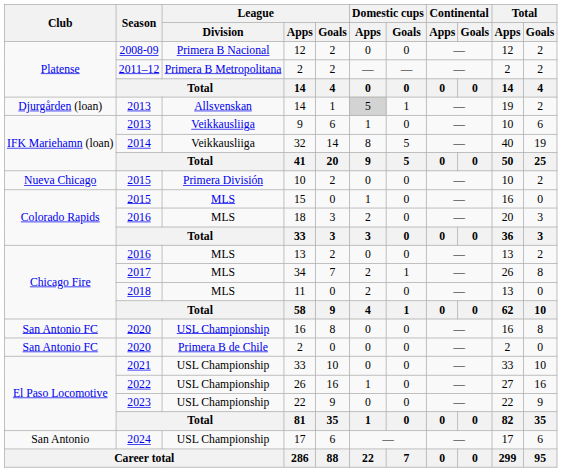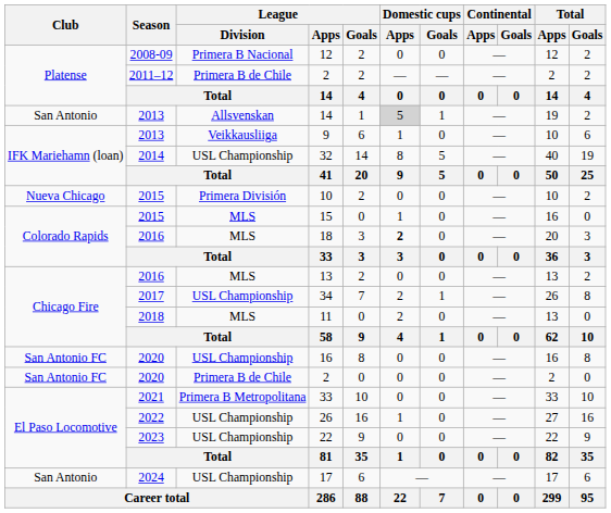 <table class="wikitable" style="text-align:center">
 <tr>
 <th rowspan="2">Club</th>
 <th rowspan="2">Season</th>
 <th colspan="3">League</th>
 <th colspan="2">Domestic cups</th>
 <th colspan="2">Continental</th>
 <th colspan="2">Total</th>
 </tr>
 <tr>
 <th>Division</th>
 <th>Apps</th>
 <th>Goals</th>
 <th>Apps</th>
 <th>Goals</th>
 <th>Apps</th>
 <th>Goals</th>
 <th>Apps</th>
 <th>Goals</th>
 </tr>
 <tr>
 <td rowspan="3"><a href='#'>Platense</a></td>
 <td><a href='#'>2008-09</a></td>
 <td><a href='#'>Primera B Nacional</a></td>
 <td>12</td>
 <td>2</td>
 <td>0</td>
 <td>0</td>
 <td colspan="2">—</td>
 <td>12</td>
 <td>2</td>
 </tr>
 <tr>
 <td><a href='#'>2011–12</a></td>
-<td><a href='#'>Primera B Metropolitana</a></td>
+<td><a href='#'>Primera B de Chile</a></td>
 <td>2</td>
 <td>2</td>
 <td>—</td>
 <td>—</td>
 <td colspan="2">—</td>
 <td>2</td>
 <td>2</td>
 </tr>
 <tr>
 <th colspan="2">Total</th>
 <th>14</th>
 <th>4</th>
 <th>0</th>
 <th>0</th>
 <th>0</th>
 <th>0</th>
 <th>14</th>
 <th>4</th>
 </tr>
 <tr>
-<td><a href='#'>Djurgården</a> (loan)</td>
+<td>San Antonio</td>
 <td><a href='#'>2013</a></td>
 <td><a href='#'>Allsvenskan</a></td>
 <td>14</td>
 <td>1</td>
 <td style="background: lightgrey;">5</td>
 <td>1</td>
 <td colspan="2">—</td>
 <td>19</td>
 <td>2</td>
 </tr>
 <tr>
 <td rowspan="3"><a href='#'>IFK Mariehamn</a> (loan)</td>
 <td><a href='#'>2013</a></td>
 <td><a href='#'>Veikkausliiga</a></td>
 <td>9</td>
 <td>6</td>
 <td>1</td>
 <td>0</td>
 <td colspan="2">—</td>
 <td>10</td>
 <td>6</td>
 </tr>
 <tr>
 <td><a href='#'>2014</a></td>
-<td>Veikkausliiga</td>
+<td>USL Championship</td>
 <td>32</td>
 <td>14</td>
 <td>8</td>
 <td>5</td>
 <td colspan="2">—</td>
 <td>40</td>
 <td>19</td>
 </tr>
 <tr>
 <th colspan="2">Total</th>
 <th>41</th>
 <th>20</th>
 <th>9</th>
 <th>5</th>
 <th>0</th>
 <th>0</th>
 <th>50</th>
 <th>25</th>
 </tr>
 <tr>
 <td><a href='#'>Nueva Chicago</a></td>
 <td><a href='#'>2015</a></td>
 <td><a href='#'>Primera División</a></td>
 <td>10</td>
 <td>2</td>
 <td>0</td>
 <td>0</td>
 <td colspan="2">—</td>
 <td>10</td>
 <td>2</td>
 </tr>
 <tr>
 <td rowspan="3"><a href='#'>Colorado Rapids</a></td>
 <td><a href='#'>2015</a></td>
 <td><a href='#'>MLS</a></td>
 <td>15</td>
 <td>0</td>
 <td>1</td>
 <td>0</td>
 <td colspan="2">—</td>
 <td>16</td>
 <td>0</td>
 </tr>
 <tr>
 <td><a href='#'>2016</a></td>
 <td>MLS</td>
 <td>18</td>
 <td>3</td>
-<td>2</td>
+<td><strong>2</strong></td>
 <td>0</td>
 <td colspan="2">—</td>
 <td>20</td>
 <td>3</td>
 </tr>
 <tr>
 <th colspan="2">Total</th>
 <th>33</th>
 <th>3</th>
 <th>3</th>
 <th>0</th>
 <th>0</th>
 <th>0</th>
 <th>36</th>
 <th>3</th>
 </tr>
 <tr>
 <td rowspan="4"><a href='#'>Chicago Fire</a></td>
 <td><a href='#'>2016</a></td>
 <td>MLS</td>
 <td>13</td>
 <td>2</td>
 <td>0</td>
 <td>0</td>
 <td colspan="2">—</td>
 <td>13</td>
 <td>2</td>
 </tr>
 <tr>
 <td><a href='#'>2017</a></td>
-<td>MLS</td>
+<td><a href='#'>USL Championship</a></td>
 <td>34</td>
 <td>7</td>
 <td>2</td>
 <td>1</td>
 <td colspan="2">—</td>
 <td>26</td>
 <td>8</td>
 </tr>
 <tr>
 <td><a href='#'>2018</a></td>
 <td>MLS</td>
 <td>11</td>
 <td>0</td>
 <td>2</td>
 <td>0</td>
 <td colspan="2">—</td>
 <td>13</td>
 <td>0</td>
 </tr>
 <tr>
 <th colspan="2">Total</th>
 <th>58</th>
 <th>9</th>
 <th>4</th>
 <th>1</th>
 <th>0</th>
 <th>0</th>
 <th>62</th>
 <th>10</th>
 </tr>
 <tr>
 <td><a href='#'>San Antonio FC</a></td>
 <td><a href='#'>2020</a></td>
 <td><a href='#'>USL Championship</a></td>
 <td>16</td>
 <td>8</td>
 <td>0</td>
 <td>0</td>
 <td colspan="2">—</td>
 <td>16</td>
 <td>8</td>
 </tr>
 <tr>
 <td><a href='#'>San Antonio FC</a></td>
 <td><a href='#'>2020</a></td>
 <td><a href='#'>Primera B de Chile</a></td>
 <td>2</td>
 <td>0</td>
 <td>0</td>
 <td>0</td>
 <td colspan="2">—</td>
 <td>2</td>
 <td>0</td>
 </tr>
 <tr>
 <td rowspan="4"><a href='#'>El Paso Locomotive</a></td>
 <td><a href='#'>2021</a></td>
-<td>USL Championship</td>
+<td><a href='#'>Primera B Metropolitana</a></td>
 <td>33</td>
 <td>10</td>
 <td>0</td>
 <td>0</td>
 <td colspan="2">—</td>
 <td>33</td>
 <td>10</td>
 </tr>
 <tr>
 <td><a href='#'>2022</a></td>
 <td>USL Championship</td>
 <td>26</td>
 <td>16</td>
 <td>1</td>
 <td>0</td>
 <td colspan="2">—</td>
 <td>27</td>
 <td>16</td>
 </tr>
 <tr>
 <td><a href='#'>2023</a></td>
 <td>USL Championship</td>
 <td>22</td>
 <td>9</td>
 <td>0</td>
 <td>0</td>
 <td colspan="2">—</td>
 <td>22</td>
 <td>9</td>
 </tr>
 <tr>
 <th colspan="2">Total</th>
 <th>81</th>
 <th>35</th>
 <th>1</th>
 <th>0</th>
 <th>0</th>
 <th>0</th>
 <th>82</th>
 <th>35</th>
 </tr>
 <tr>
 <td>San Antonio</td>
 <td><a href='#'>2024</a></td>
 <td>USL Championship</td>
 <td>17</td>
 <td>6</td>
 <td colspan="2">—</td>
 <td colspan="2">—</td>
 <td>17</td>
 <td>6</td>
 </tr>
 <tr>
 <th colspan="3">Career total</th>
 <th>286</th>
 <th>88</th>
 <th>22</th>
 <th>7</th>
 <th>0</th>
 <th>0</th>
 <th>299</th>
 <th>95</th>
 </tr>
 </table>
